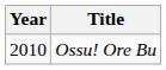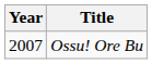 <table class="wikitable">
 <tr>
 <th>Year</th>
 <th>Title</th>
 </tr>
 <tr>
-<td>2010</td>
+<td>2007</td>
 <td><em>Ossu! Ore Bu</em></td>
 </tr>
 </table>
